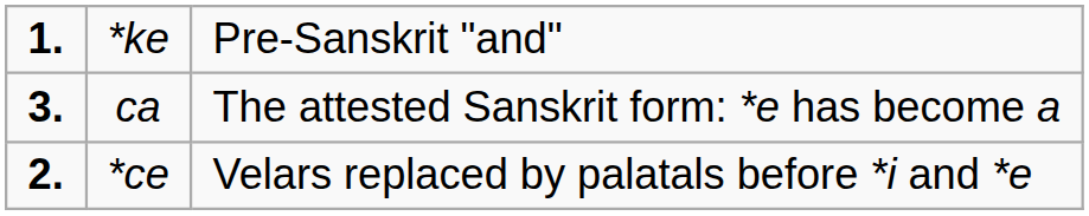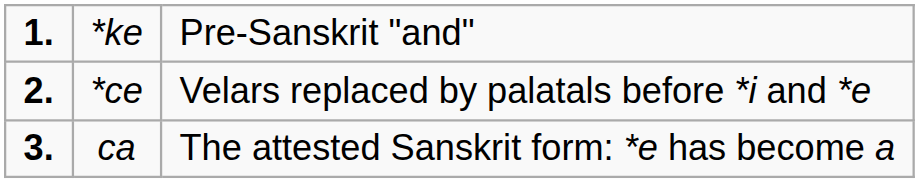 <table class="wikitable">
 <tr>
 <td> <strong>1.</strong> </td>
 <td align=center> <em>*ke</em> </td>
 <td> Pre-Sanskrit "and" </td>
 </tr>
 <tr>
+<td> <strong>2.</strong> </td>
+<td align=center> <em>*ce</em> </td>
+<td> Velars replaced by palatals before <em>*i</em> and <em>*e</em> </td>
+</tr>
+<tr>
 <td> <strong>3.</strong> </td>
 <td align=center> <em>ca</em> </td>
 <td> The attested Sanskrit form: <em>*e</em> has become <em>a</em> </td>
 </tr>
-<tr>
-<td> <strong>2.</strong> </td>
-<td align=center> <em>*ce</em> </td>
-<td> Velars replaced by palatals before <em>*i</em> and <em>*e</em> </td>
-</tr>
 </table>
